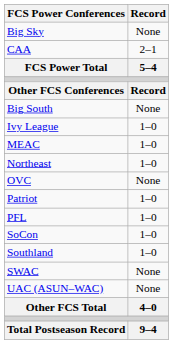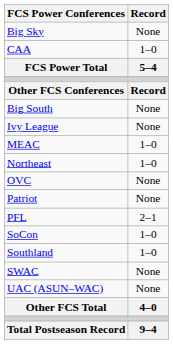 <table class="wikitable">
 <tr>
 <th>FCS Power Conferences</th>
 <th>Record</th>
 </tr>
 <tr>
 <td><a href='#'>Big Sky</a></td>
 <td align=center>None</td>
 </tr>
 <tr>
 <td><a href='#'>CAA</a></td>
-<td align=center>2–1</td>
+<td align=center>1–0</td>
 </tr>
 <tr>
 <th>FCS Power Total</th>
 <th>5–4</th>
 </tr>
 <tr>
 <th colspan="2" style="background:lightgrey;"></th>
 </tr>
 <tr>
 <th>Other FCS Conferences</th>
 <th>Record</th>
 </tr>
 <tr>
 <td><a href='#'>Big South</a></td>
 <td align=center>None</td>
 </tr>
 <tr>
 <td><a href='#'>Ivy League</a></td>
-<td align=center>1–0</td>
+<td align=center>None</td>
 </tr>
 <tr>
 <td><a href='#'>MEAC</a></td>
 <td align=center>1–0</td>
 </tr>
 <tr>
 <td><a href='#'>Northeast</a></td>
 <td align=center>1–0</td>
 </tr>
 <tr>
 <td><a href='#'>OVC</a></td>
 <td align=center>None</td>
 </tr>
 <tr>
 <td><a href='#'>Patriot</a></td>
-<td align=center>1–0</td>
+<td align=center>None</td>
 </tr>
 <tr>
 <td><a href='#'>PFL</a></td>
-<td align=center>1–0</td>
+<td align=center>2–1</td>
 </tr>
 <tr>
 <td><a href='#'>SoCon</a></td>
 <td align=center>1–0</td>
 </tr>
 <tr>
 <td><a href='#'>Southland</a></td>
 <td align=center>1–0</td>
 </tr>
 <tr>
 <td><a href='#'>SWAC</a></td>
 <td align=center>None</td>
 </tr>
 <tr>
 <td><a href='#'>UAC (ASUN–WAC)</a></td>
 <td align=center>None</td>
 </tr>
 <tr>
 <th>Other FCS Total</th>
 <th>4–0</th>
 </tr>
 <tr>
 <th colspan="2" style="background:lightgrey;"></th>
 </tr>
 <tr>
 <th>Total Postseason Record</th>
 <th>9–4</th>
 </tr>
 </table>
